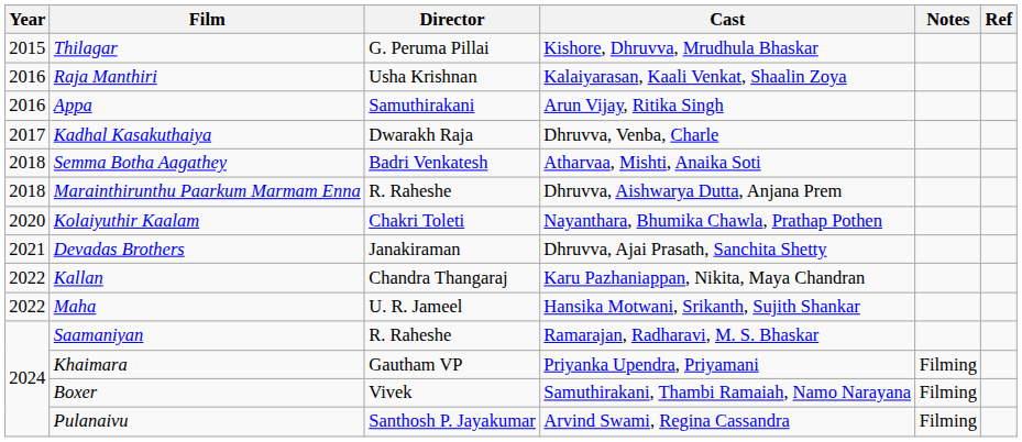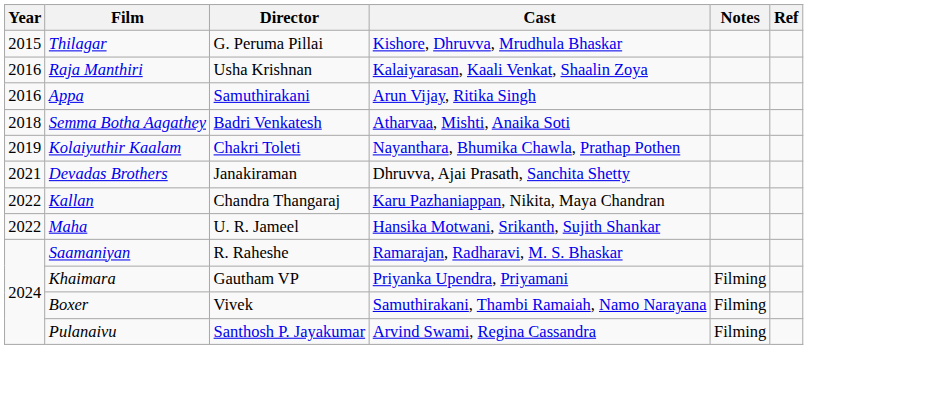 <table class="wikitable sortable">
 <tr>
 <th>Year</th>
 <th>Film</th>
 <th>Director</th>
 <th>Cast</th>
 <th>Notes</th>
 <th>Ref</th>
 </tr>
 <tr>
 <td>2015</td>
 <td><em><a href='#'>Thilagar</a></em></td>
 <td>G. Peruma Pillai</td>
 <td><a href='#'>Kishore</a>, <a href='#'>Dhruvva</a>, <a href='#'>Mrudhula Bhaskar</a></td>
 <td></td>
 <td></td>
 </tr>
 <tr>
 <td>2016</td>
 <td><em><a href='#'>Raja Manthiri</a></em></td>
 <td>Usha Krishnan</td>
 <td><a href='#'>Kalaiyarasan</a>, <a href='#'>Kaali Venkat</a>, <a href='#'>Shaalin Zoya</a></td>
 <td></td>
 <td></td>
 </tr>
 <tr>
 <td>2016</td>
 <td><em><a href='#'>Appa</a></em></td>
 <td><a href='#'>Samuthirakani</a></td>
 <td><a href='#'>Arun Vijay</a>, <a href='#'>Ritika Singh</a></td>
 <td></td>
 <td></td>
 </tr>
 <tr>
-<td>2017</td>
-<td><em><a href='#'>Kadhal Kasakuthaiya</a></em></td>
-<td>Dwarakh Raja</td>
-<td>Dhruvva, Venba, <a href='#'>Charle</a></td>
-<td></td>
-<td></td>
-</tr>
-<tr>
 <td>2018</td>
 <td><em><a href='#'>Semma Botha Aagathey</a></em></td>
 <td><a href='#'>Badri Venkatesh</a></td>
 <td><a href='#'>Atharvaa</a>, <a href='#'>Mishti</a>, <a href='#'>Anaika Soti</a></td>
 <td></td>
 <td></td>
 </tr>
 <tr>
-<td>2018</td>
-<td><em><a href='#'>Marainthirunthu Paarkum Marmam Enna</a></em></td>
-<td>R. Raheshe</td>
-<td>Dhruvva, <a href='#'>Aishwarya Dutta</a>, Anjana Prem</td>
-<td></td>
-<td></td>
-</tr>
-<tr>
-<td>2020</td>
+<td>2019</td>
 <td><em><a href='#'>Kolaiyuthir Kaalam</a></em></td>
 <td><a href='#'>Chakri Toleti</a></td>
 <td><a href='#'>Nayanthara</a>, <a href='#'>Bhumika Chawla</a>, <a href='#'>Prathap Pothen</a></td>
 <td></td>
 <td></td>
 </tr>
 <tr>
 <td>2021</td>
 <td><em><a href='#'>Devadas Brothers</a></em></td>
 <td>Janakiraman</td>
 <td>Dhruvva, Ajai Prasath, <a href='#'>Sanchita Shetty</a></td>
 <td></td>
 <td></td>
 </tr>
 <tr>
 <td>2022</td>
 <td><em><a href='#'>Kallan</a></em></td>
 <td>Chandra Thangaraj</td>
 <td><a href='#'>Karu Pazhaniappan</a>, Nikita, Maya Chandran</td>
 <td></td>
 <td></td>
 </tr>
 <tr>
 <td>2022</td>
 <td><em><a href='#'>Maha</a></em></td>
 <td>U. R. Jameel</td>
 <td><a href='#'>Hansika Motwani</a>, <a href='#'>Srikanth</a>, <a href='#'>Sujith Shankar</a></td>
 <td></td>
 <td></td>
 </tr>
 <tr>
 <td rowspan="4">2024</td>
 <td><em><a href='#'>Saamaniyan</a></em></td>
 <td>R. Raheshe</td>
 <td><a href='#'>Ramarajan</a>, <a href='#'>Radharavi</a>, <a href='#'>M. S. Bhaskar</a></td>
 <td></td>
 <td></td>
 </tr>
 <tr>
 <td><em>Khaimara</em></td>
 <td>Gautham VP</td>
 <td><a href='#'>Priyanka Upendra</a>, <a href='#'>Priyamani</a></td>
 <td>Filming</td>
 <td></td>
 </tr>
 <tr>
 <td><em>Boxer</em></td>
 <td>Vivek</td>
 <td><a href='#'>Samuthirakani</a>, <a href='#'>Thambi Ramaiah</a>, <a href='#'>Namo Narayana</a></td>
 <td>Filming</td>
 <td></td>
 </tr>
 <tr>
 <td><em>Pulanaivu</em></td>
 <td><a href='#'>Santhosh P. Jayakumar</a></td>
 <td><a href='#'>Arvind Swami</a>, <a href='#'>Regina Cassandra</a></td>
 <td>Filming</td>
 <td></td>
 </tr>
 </table>
